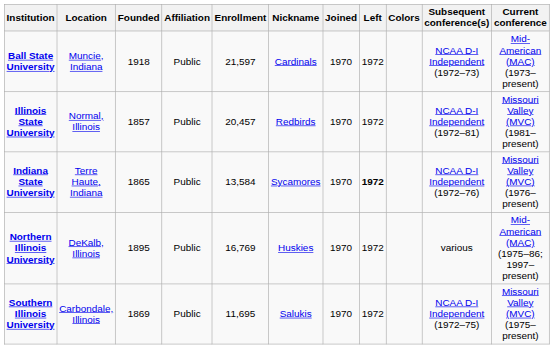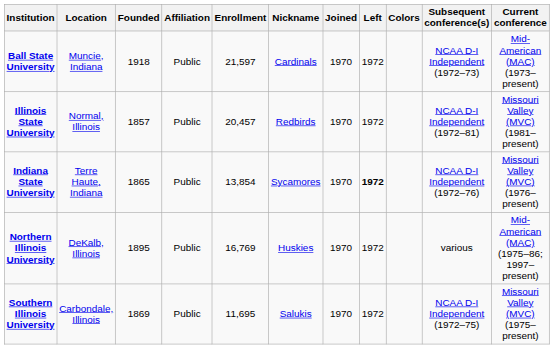 <table class="wikitable sortable" style="text-align:center">
 <tr>
 <th>Institution</th>
 <th>Location</th>
 <th>Founded</th>
 <th>Affiliation</th>
 <th>Enrollment</th>
 <th>Nickname</th>
 <th>Joined</th>
 <th>Left</th>
 <th class="unsortable">Colors</th>
 <th>Subsequent<br>conference(s)</th>
 <th>Current<br>conference</th>
 </tr>
 <tr>
 <td><strong><a href='#'>Ball State University</a></strong></td>
 <td><a href='#'>Muncie, Indiana</a></td>
 <td>1918</td>
 <td>Public</td>
 <td>21,597</td>
 <td><a href='#'>Cardinals</a></td>
 <td>1970</td>
 <td>1972</td>
 <td></td>
 <td><a href='#'>NCAA D-I Independent</a><br>(1972–73)</td>
 <td><a href='#'>Mid-American (MAC)</a><br>(1973–present)</td>
 </tr>
 <tr>
 <td><strong><a href='#'>Illinois State University</a></strong></td>
 <td><a href='#'>Normal, Illinois</a></td>
 <td>1857</td>
 <td>Public</td>
 <td>20,457</td>
 <td><a href='#'>Redbirds</a></td>
 <td>1970</td>
 <td>1972</td>
 <td></td>
 <td><a href='#'>NCAA D-I Independent</a><br>(1972–81)</td>
 <td><a href='#'>Missouri Valley (MVC)</a><br>(1981–present)</td>
 </tr>
 <tr>
 <td><strong><a href='#'>Indiana State University</a></strong></td>
 <td><a href='#'>Terre Haute, Indiana</a></td>
 <td>1865</td>
 <td>Public</td>
-<td>13,584</td>
+<td>13,854</td>
 <td><a href='#'>Sycamores</a></td>
 <td>1970</td>
 <td><strong>1972</strong></td>
 <td></td>
 <td><a href='#'>NCAA D-I Independent</a><br>(1972–76)</td>
 <td><a href='#'>Missouri Valley (MVC)</a><br>(1976–present)</td>
 </tr>
 <tr>
 <td><strong><a href='#'>Northern Illinois University</a></strong></td>
 <td><a href='#'>DeKalb, Illinois</a></td>
 <td>1895</td>
 <td>Public</td>
 <td>16,769</td>
 <td><a href='#'>Huskies</a></td>
 <td>1970</td>
 <td>1972</td>
 <td></td>
 <td>various</td>
 <td><a href='#'>Mid-American (MAC)</a><br>(1975–86; 1997–present)</td>
 </tr>
 <tr>
 <td><strong><a href='#'>Southern Illinois University</a></strong></td>
 <td><a href='#'>Carbondale, Illinois</a></td>
 <td>1869</td>
 <td>Public</td>
 <td>11,695</td>
 <td><a href='#'>Salukis</a></td>
 <td>1970</td>
 <td>1972</td>
 <td></td>
 <td><a href='#'>NCAA D-I Independent</a><br>(1972–75)</td>
 <td><a href='#'>Missouri Valley (MVC)</a><br>(1975–present)</td>
 </tr>
 </table>
